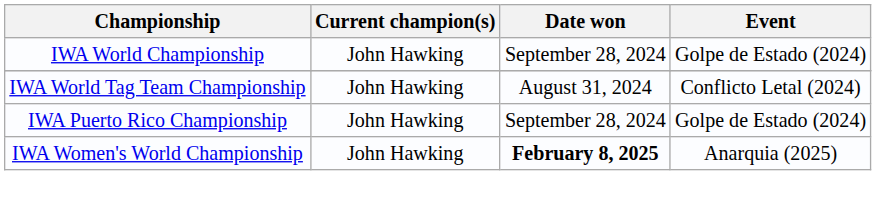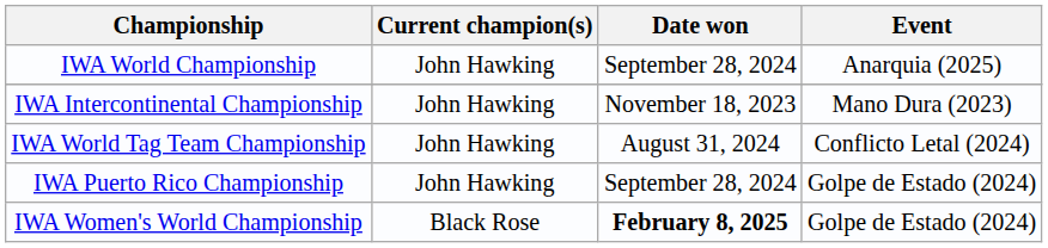 <table class="wikitable" style="background:#fcfdff; font-size:95%; text-align: center;">
 <tr>
 <th>Championship</th>
 <th>Current champion(s)</th>
 <th>Date won</th>
 <th>Event</th>
 </tr>
 <tr>
 <td><a href='#'>IWA World Championship</a></td>
 <td>John Hawking</td>
 <td>September 28, 2024</td>
-<td>Golpe de Estado (2024)</td>
+<td>Anarquia (2025)</td>
 </tr>
 <tr>
+</tr>
+<tr>
+<td><a href='#'>IWA Intercontinental Championship</a></td>
+<td>John Hawking</td>
+<td>November 18, 2023</td>
+<td>Mano Dura (2023)</td>
 </tr>
 <tr>
 <td><a href='#'>IWA World Tag Team Championship</a></td>
 <td>John Hawking</td>
 <td>August 31, 2024</td>
 <td>Conflicto Letal (2024)</td>
 </tr>
 <tr>
 <td><a href='#'>IWA Puerto Rico Championship</a></td>
 <td>John Hawking</td>
 <td>September 28, 2024</td>
 <td>Golpe de Estado (2024)</td>
 </tr>
 <tr>
 <td><a href='#'>IWA Women's World Championship</a></td>
-<td>John Hawking</td>
+<td>Black Rose</td>
 <td><strong>February 8, 2025</strong></td>
-<td>Anarquia (2025)</td>
+<td>Golpe de Estado (2024)</td>
 </tr>
 </table>
